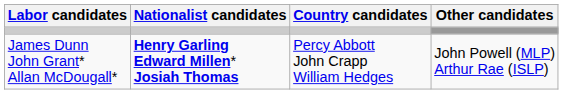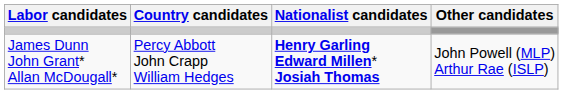 <table class="wikitable">
 <tr>
 <th><a href='#'>Labor</a> candidates</th>
+<th><a href='#'>Country</a> candidates</th>
 <th><a href='#'>Nationalist</a> candidates</th>
-<th><a href='#'>Country</a> candidates</th>
 <th>Other candidates</th>
 </tr>
 <tr bgcolor="#cccccc">
 <td></td>
 <td></td>
 <td></td>
 <td bgcolor="#999999"></td>
 </tr>
 <tr>
 <td><a href='#'>James Dunn</a><br><a href='#'>John Grant</a>*<br><a href='#'>Allan McDougall</a>*</td>
+<td><a href='#'>Percy Abbott</a><br>John Crapp<br><a href='#'>William Hedges</a></td>
 <td><strong><a href='#'>Henry Garling</a></strong><br><strong><a href='#'>Edward Millen</a></strong>*<br><strong><a href='#'>Josiah Thomas</a></strong></td>
-<td><a href='#'>Percy Abbott</a><br>John Crapp<br><a href='#'>William Hedges</a></td>
 <td>John Powell (<a href='#'>MLP</a>)<br><a href='#'>Arthur Rae</a> (<a href='#'>ISLP</a>)</td>
 </tr>
 </table>
